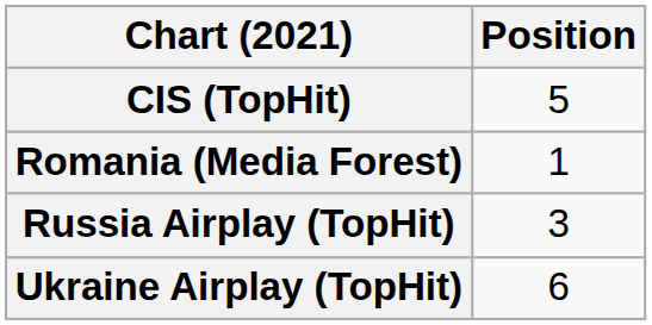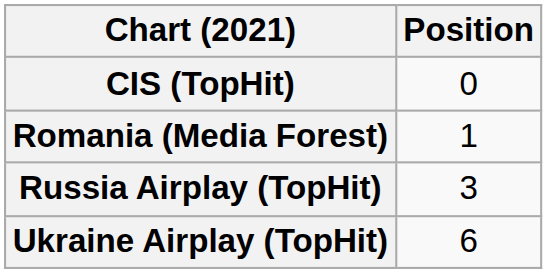 <table class="wikitable sortable plainrowheaders" style="text-align:center;">
 <tr>
 <th scope="col">Chart (2021)</th>
 <th scope="col">Position</th>
 </tr>
 <tr>
 <th scope="row">CIS (TopHit)</th>
-<td>5</td>
+<td>0</td>
 </tr>
 <tr>
 <th scope="row">Romania (Media Forest)</th>
 <td>1</td>
 </tr>
 <tr>
 <th scope="row">Russia Airplay (TopHit)</th>
 <td>3</td>
 </tr>
 <tr>
 <th scope="row">Ukraine Airplay (TopHit)</th>
 <td>6</td>
 </tr>
 </table>
